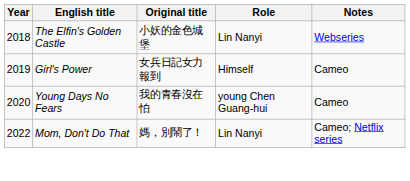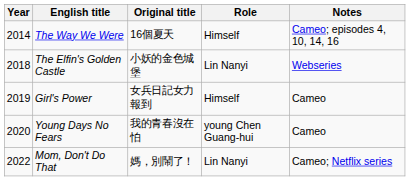 <table class="wikitable sortable">
 <tr>
 <th>Year</th>
 <th>English title</th>
 <th>Original title</th>
 <th>Role</th>
 <th class="unsortable">Notes</th>
+</tr>
+<tr>
+<td>2014</td>
+<td><em><a href='#'>The Way We Were</a></em></td>
+<td>16個夏天</td>
+<td>Himself</td>
+<td><a href='#'>Cameo</a>; episodes 4, 10, 14, 16</td>
 </tr>
 <tr>
 <td>2018</td>
 <td><em>The Elfin's Golden Castle</em></td>
 <td>小妖的金色城堡</td>
 <td>Lin Nanyi</td>
 <td><a href='#'>Webseries</a></td>
 </tr>
 <tr>
 <td>2019</td>
 <td><em>Girl's Power</em></td>
 <td>女兵日記女力報到</td>
 <td>Himself</td>
 <td>Cameo</td>
 </tr>
 <tr>
 <td>2020</td>
 <td><em>Young Days No Fears</em></td>
 <td>我的青春沒在怕</td>
 <td>young Chen Guang-hui</td>
 <td>Cameo</td>
 </tr>
 <tr>
 <td>2022</td>
 <td><em>Mom, Don't Do That</em></td>
 <td>媽，別鬧了！</td>
 <td>Lin Nanyi</td>
 <td>Cameo; <a href='#'>Netflix series</a></td>
 </tr>
 </table>
